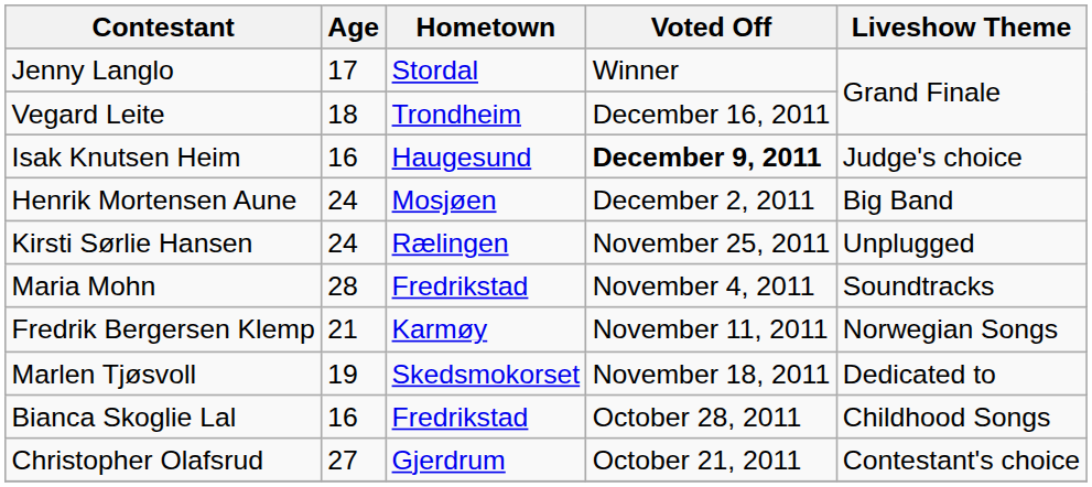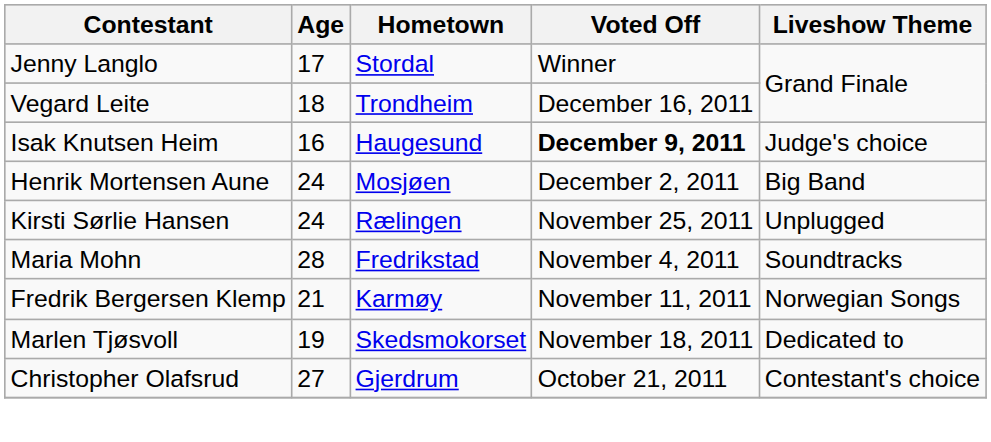 <table class="wikitable" style="font-size:95%;">
 <tr>
 <th>Contestant</th>
 <th>Age</th>
 <th>Hometown</th>
 <th>Voted Off</th>
 <th>Liveshow Theme</th>
 </tr>
 <tr>
 <td>Jenny Langlo</td>
 <td>17</td>
 <td><a href='#'>Stordal</a></td>
 <td>Winner</td>
 <td rowspan="2">Grand Finale</td>
 </tr>
 <tr>
 <td>Vegard Leite</td>
 <td>18</td>
 <td><a href='#'>Trondheim</a></td>
 <td>December 16, 2011</td>
 </tr>
 <tr>
 <td>Isak Knutsen Heim</td>
 <td>16</td>
 <td><a href='#'>Haugesund</a></td>
 <td><strong>December 9, 2011</strong></td>
 <td>Judge's choice</td>
 </tr>
 <tr>
 <td>Henrik Mortensen Aune</td>
 <td>24</td>
 <td><a href='#'>Mosjøen</a></td>
 <td>December 2, 2011</td>
 <td>Big Band</td>
 </tr>
 <tr>
 <td>Kirsti Sørlie Hansen</td>
 <td>24</td>
 <td><a href='#'>Rælingen</a></td>
 <td>November 25, 2011</td>
 <td>Unplugged</td>
 </tr>
 <tr>
 <td>Maria Mohn</td>
 <td>28</td>
 <td><a href='#'>Fredrikstad</a></td>
 <td>November 4, 2011</td>
 <td>Soundtracks</td>
 </tr>
 <tr>
 <td>Fredrik Bergersen Klemp</td>
 <td>21</td>
 <td><a href='#'>Karmøy</a></td>
 <td>November 11, 2011</td>
 <td>Norwegian Songs</td>
 </tr>
 <tr>
 <td>Marlen Tjøsvoll</td>
 <td>19</td>
 <td><a href='#'>Skedsmokorset</a></td>
 <td>November 18, 2011</td>
 <td>Dedicated to</td>
 </tr>
 <tr>
-<td>Bianca Skoglie Lal</td>
-<td>16</td>
-<td><a href='#'>Fredrikstad</a></td>
-<td>October 28, 2011</td>
-<td>Childhood Songs</td>
-</tr>
-<tr>
 <td>Christopher Olafsrud</td>
 <td>27</td>
 <td><a href='#'>Gjerdrum</a></td>
 <td>October 21, 2011</td>
 <td>Contestant's choice</td>
 </tr>
 <tr>
 </tr>
 </table>
